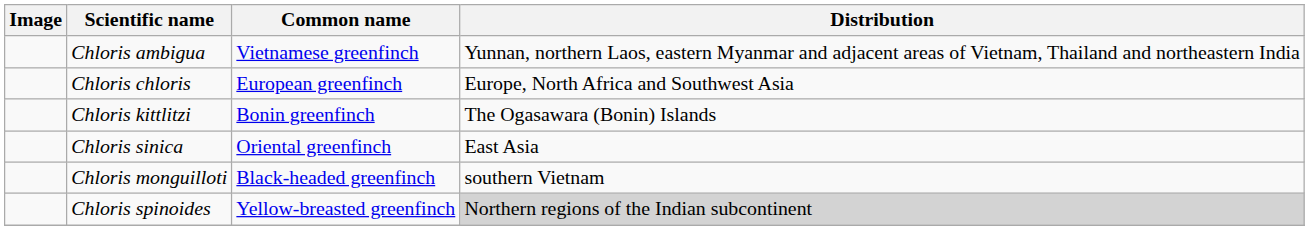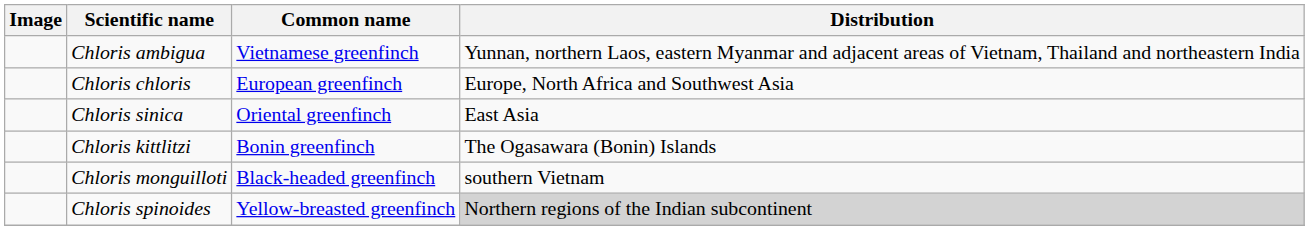 <table class="wikitable">
 <tr>
 <th>Image</th>
 <th>Scientific name</th>
 <th>Common name</th>
 <th>Distribution</th>
 </tr>
 <tr>
 <td></td>
 <td><em>Chloris ambigua</em></td>
 <td><a href='#'>Vietnamese greenfinch</a></td>
 <td>Yunnan, northern Laos, eastern Myanmar and adjacent areas of Vietnam, Thailand and northeastern India</td>
 </tr>
 <tr>
 <td></td>
 <td><em>Chloris chloris</em></td>
 <td><a href='#'>European greenfinch</a></td>
 <td>Europe, North Africa and Southwest Asia</td>
 </tr>
 <tr>
 <td></td>
+<td><em>Chloris sinica</em></td>
+<td><a href='#'>Oriental greenfinch</a></td>
+<td>East Asia</td>
+</tr>
+<tr>
+<td></td>
 <td><em>Chloris kittlitzi</em></td>
 <td><a href='#'>Bonin greenfinch</a></td>
 <td>The Ogasawara (Bonin) Islands</td>
-</tr>
-<tr>
-<td></td>
-<td><em>Chloris sinica</em></td>
-<td><a href='#'>Oriental greenfinch</a></td>
-<td>East Asia</td>
 </tr>
 <tr>
 <td></td>
 <td><em>Chloris monguilloti</em></td>
 <td><a href='#'>Black-headed greenfinch</a></td>
 <td>southern Vietnam</td>
 </tr>
 <tr>
 <td></td>
 <td><em>Chloris spinoides</em></td>
 <td><a href='#'>Yellow-breasted greenfinch</a></td>
 <td style="background: lightgrey;">Northern regions of the Indian subcontinent</td>
 </tr>
 <tr>
 </tr>
 </table>
